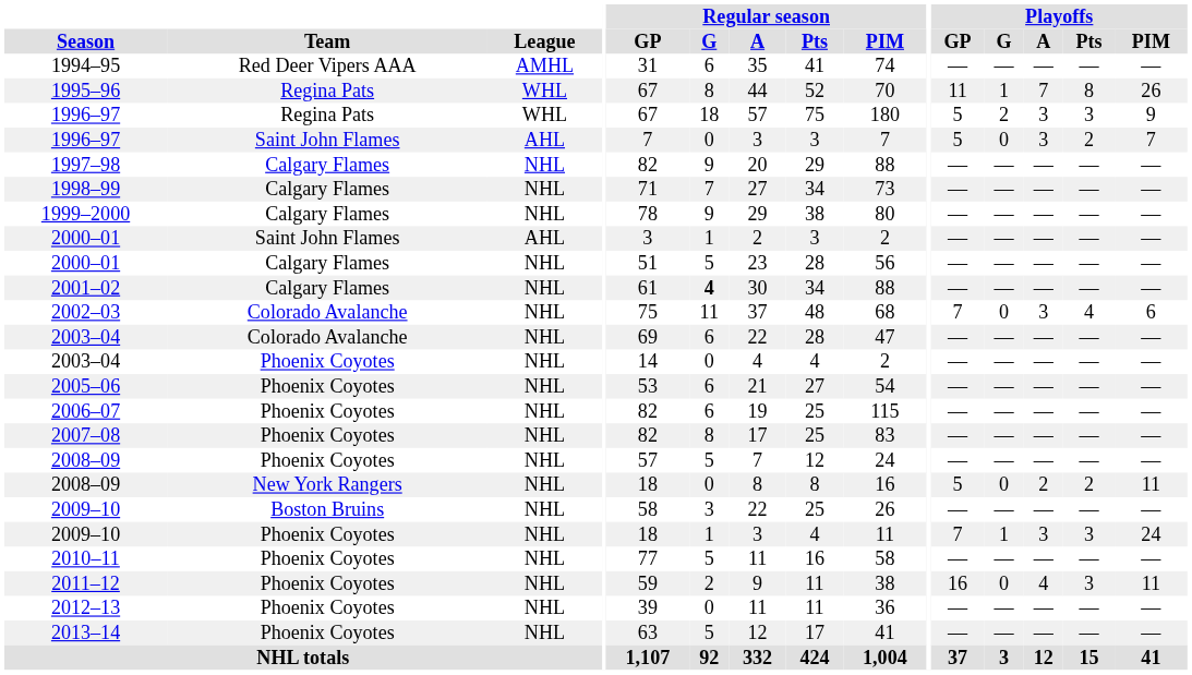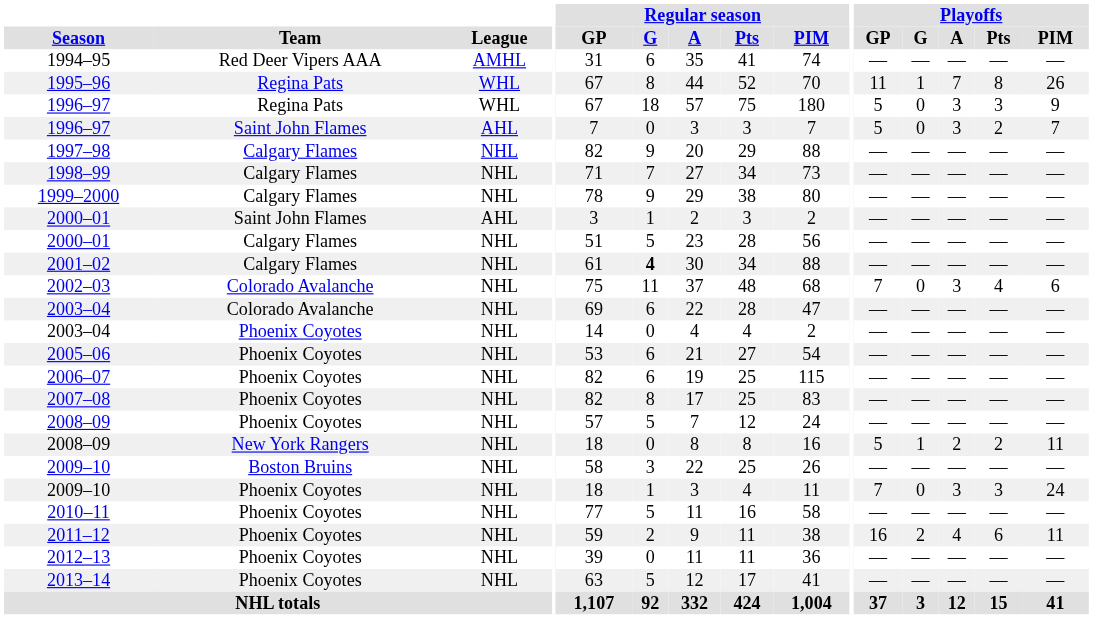 <table border="0" cellpadding="1" cellspacing="0" style="text-align:center; width:60em">
 <tr bgcolor="#e0e0e0">
 <th colspan="3"  bgcolor="#ffffff"></th>
 <th rowspan="99" bgcolor="#ffffff"></th>
 <th colspan="5"><a href='#'>Regular season</a></th>
 <th rowspan="99" bgcolor="#ffffff"></th>
 <th colspan="5"><a href='#'>Playoffs</a></th>
 </tr>
 <tr bgcolor="#e0e0e0">
 <th><a href='#'>Season</a></th>
 <th>Team</th>
 <th>League</th>
 <th>GP</th>
 <th><a href='#'>G</a></th>
 <th><a href='#'>A</a></th>
 <th><a href='#'>Pts</a></th>
 <th><a href='#'>PIM</a></th>
 <th>GP</th>
 <th>G</th>
 <th>A</th>
 <th>Pts</th>
 <th>PIM</th>
 </tr>
 <tr>
 <td>1994–95</td>
 <td>Red Deer Vipers AAA</td>
 <td><a href='#'>AMHL</a></td>
 <td>31</td>
 <td>6</td>
 <td>35</td>
 <td>41</td>
 <td>74</td>
 <td>—</td>
 <td>—</td>
 <td>—</td>
 <td>—</td>
 <td>—</td>
 </tr>
 <tr bgcolor="#f0f0f0">
 <td><a href='#'>1995–96</a></td>
 <td><a href='#'>Regina Pats</a></td>
 <td><a href='#'>WHL</a></td>
 <td>67</td>
 <td>8</td>
 <td>44</td>
 <td>52</td>
 <td>70</td>
 <td>11</td>
 <td>1</td>
 <td>7</td>
 <td>8</td>
 <td>26</td>
 </tr>
 <tr>
 <td><a href='#'>1996–97</a></td>
 <td>Regina Pats</td>
 <td>WHL</td>
 <td>67</td>
 <td>18</td>
 <td>57</td>
 <td>75</td>
 <td>180</td>
 <td>5</td>
-<td>2</td>
+<td>0</td>
 <td>3</td>
 <td>3</td>
 <td>9</td>
 </tr>
 <tr bgcolor="#f0f0f0">
 <td><a href='#'>1996–97</a></td>
 <td><a href='#'>Saint John Flames</a></td>
 <td><a href='#'>AHL</a></td>
 <td>7</td>
 <td>0</td>
 <td>3</td>
 <td>3</td>
 <td>7</td>
 <td>5</td>
 <td>0</td>
 <td>3</td>
 <td>2</td>
 <td>7</td>
 </tr>
 <tr>
 <td><a href='#'>1997–98</a></td>
 <td><a href='#'>Calgary Flames</a></td>
 <td><a href='#'>NHL</a></td>
 <td>82</td>
 <td>9</td>
 <td>20</td>
 <td>29</td>
 <td>88</td>
 <td>—</td>
 <td>—</td>
 <td>—</td>
 <td>—</td>
 <td>—</td>
 </tr>
 <tr bgcolor="#f0f0f0">
 <td><a href='#'>1998–99</a></td>
 <td>Calgary Flames</td>
 <td>NHL</td>
 <td>71</td>
 <td>7</td>
 <td>27</td>
 <td>34</td>
 <td>73</td>
 <td>—</td>
 <td>—</td>
 <td>—</td>
 <td>—</td>
 <td>—</td>
 </tr>
 <tr>
 <td><a href='#'>1999–2000</a></td>
 <td>Calgary Flames</td>
 <td>NHL</td>
 <td>78</td>
 <td>9</td>
 <td>29</td>
 <td>38</td>
 <td>80</td>
 <td>—</td>
 <td>—</td>
 <td>—</td>
 <td>—</td>
 <td>—</td>
 </tr>
 <tr bgcolor="#f0f0f0">
 <td><a href='#'>2000–01</a></td>
 <td>Saint John Flames</td>
 <td>AHL</td>
 <td>3</td>
 <td>1</td>
 <td>2</td>
 <td>3</td>
 <td>2</td>
 <td>—</td>
 <td>—</td>
 <td>—</td>
 <td>—</td>
 <td>—</td>
 </tr>
 <tr>
 <td><a href='#'>2000–01</a></td>
 <td>Calgary Flames</td>
 <td>NHL</td>
 <td>51</td>
 <td>5</td>
 <td>23</td>
 <td>28</td>
 <td>56</td>
 <td>—</td>
 <td>—</td>
 <td>—</td>
 <td>—</td>
 <td>—</td>
 </tr>
 <tr bgcolor="#f0f0f0">
 <td><a href='#'>2001–02</a></td>
 <td>Calgary Flames</td>
 <td>NHL</td>
 <td>61</td>
 <td><strong>4</strong></td>
 <td>30</td>
 <td>34</td>
 <td>88</td>
 <td>—</td>
 <td>—</td>
 <td>—</td>
 <td>—</td>
 <td>—</td>
 </tr>
 <tr>
 <td><a href='#'>2002–03</a></td>
 <td><a href='#'>Colorado Avalanche</a></td>
 <td>NHL</td>
 <td>75</td>
 <td>11</td>
 <td>37</td>
 <td>48</td>
 <td>68</td>
 <td>7</td>
 <td>0</td>
 <td>3</td>
 <td>4</td>
 <td>6</td>
 </tr>
 <tr bgcolor="#f0f0f0">
 <td><a href='#'>2003–04</a></td>
 <td>Colorado Avalanche</td>
 <td>NHL</td>
 <td>69</td>
 <td>6</td>
 <td>22</td>
 <td>28</td>
 <td>47</td>
 <td>—</td>
 <td>—</td>
 <td>—</td>
 <td>—</td>
 <td>—</td>
 </tr>
 <tr>
 <td>2003–04</td>
 <td><a href='#'>Phoenix Coyotes</a></td>
 <td>NHL</td>
 <td>14</td>
 <td>0</td>
 <td>4</td>
 <td>4</td>
 <td>2</td>
 <td>—</td>
 <td>—</td>
 <td>—</td>
 <td>—</td>
 <td>—</td>
 </tr>
 <tr bgcolor="#f0f0f0">
 <td><a href='#'>2005–06</a></td>
 <td>Phoenix Coyotes</td>
 <td>NHL</td>
 <td>53</td>
 <td>6</td>
 <td>21</td>
 <td>27</td>
 <td>54</td>
 <td>—</td>
 <td>—</td>
 <td>—</td>
 <td>—</td>
 <td>—</td>
 </tr>
 <tr>
 <td><a href='#'>2006–07</a></td>
 <td>Phoenix Coyotes</td>
 <td>NHL</td>
 <td>82</td>
 <td>6</td>
 <td>19</td>
 <td>25</td>
 <td>115</td>
 <td>—</td>
 <td>—</td>
 <td>—</td>
 <td>—</td>
 <td>—</td>
 </tr>
 <tr bgcolor="#f0f0f0">
 <td><a href='#'>2007–08</a></td>
 <td>Phoenix Coyotes</td>
 <td>NHL</td>
 <td>82</td>
 <td>8</td>
 <td>17</td>
 <td>25</td>
 <td>83</td>
 <td>—</td>
 <td>—</td>
 <td>—</td>
 <td>—</td>
 <td>—</td>
 </tr>
 <tr>
 <td><a href='#'>2008–09</a></td>
 <td>Phoenix Coyotes</td>
 <td>NHL</td>
 <td>57</td>
 <td>5</td>
 <td>7</td>
 <td>12</td>
 <td>24</td>
 <td>—</td>
 <td>—</td>
 <td>—</td>
 <td>—</td>
 <td>—</td>
 </tr>
 <tr bgcolor="#f0f0f0">
 <td>2008–09</td>
 <td><a href='#'>New York Rangers</a></td>
 <td>NHL</td>
 <td>18</td>
 <td>0</td>
 <td>8</td>
 <td>8</td>
 <td>16</td>
 <td>5</td>
-<td>0</td>
+<td>1</td>
 <td>2</td>
 <td>2</td>
 <td>11</td>
 </tr>
 <tr>
 <td><a href='#'>2009–10</a></td>
 <td><a href='#'>Boston Bruins</a></td>
 <td>NHL</td>
 <td>58</td>
 <td>3</td>
 <td>22</td>
 <td>25</td>
 <td>26</td>
 <td>—</td>
 <td>—</td>
 <td>—</td>
 <td>—</td>
 <td>—</td>
 </tr>
 <tr bgcolor="#f0f0f0">
 <td>2009–10</td>
 <td>Phoenix Coyotes</td>
 <td>NHL</td>
 <td>18</td>
 <td>1</td>
 <td>3</td>
 <td>4</td>
 <td>11</td>
 <td>7</td>
-<td>1</td>
+<td>0</td>
 <td>3</td>
 <td>3</td>
 <td>24</td>
 </tr>
 <tr>
 <td><a href='#'>2010–11</a></td>
 <td>Phoenix Coyotes</td>
 <td>NHL</td>
 <td>77</td>
 <td>5</td>
 <td>11</td>
 <td>16</td>
 <td>58</td>
 <td>—</td>
 <td>—</td>
 <td>—</td>
 <td>—</td>
 <td>—</td>
 </tr>
 <tr bgcolor="#f0f0f0">
 <td><a href='#'>2011–12</a></td>
 <td>Phoenix Coyotes</td>
 <td>NHL</td>
 <td>59</td>
 <td>2</td>
 <td>9</td>
 <td>11</td>
 <td>38</td>
 <td>16</td>
-<td>0</td>
+<td>2</td>
 <td>4</td>
-<td>3</td>
+<td>6</td>
 <td>11</td>
 </tr>
 <tr>
 <td><a href='#'>2012–13</a></td>
 <td>Phoenix Coyotes</td>
 <td>NHL</td>
 <td>39</td>
 <td>0</td>
 <td>11</td>
 <td>11</td>
 <td>36</td>
 <td>—</td>
 <td>—</td>
 <td>—</td>
 <td>—</td>
 <td>—</td>
 </tr>
 <tr bgcolor="#f0f0f0">
 <td><a href='#'>2013–14</a></td>
 <td>Phoenix Coyotes</td>
 <td>NHL</td>
 <td>63</td>
 <td>5</td>
 <td>12</td>
 <td>17</td>
 <td>41</td>
 <td>—</td>
 <td>—</td>
 <td>—</td>
 <td>—</td>
 <td>—</td>
 </tr>
 <tr bgcolor="#e0e0e0">
 <th colspan="3">NHL totals</th>
 <th>1,107</th>
 <th>92</th>
 <th>332</th>
 <th>424</th>
 <th>1,004</th>
 <th>37</th>
 <th>3</th>
 <th>12</th>
 <th>15</th>
 <th>41</th>
 </tr>
 </table>
